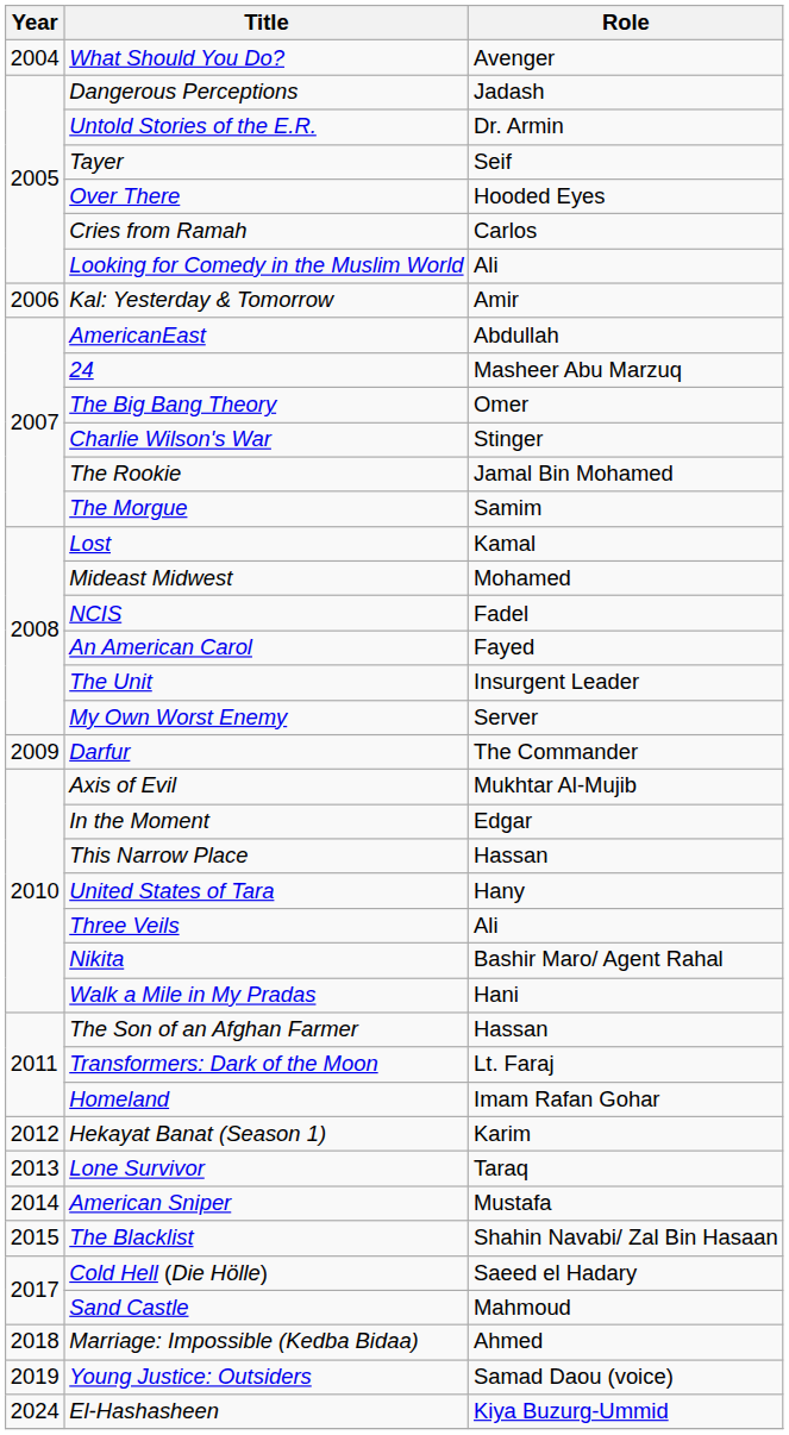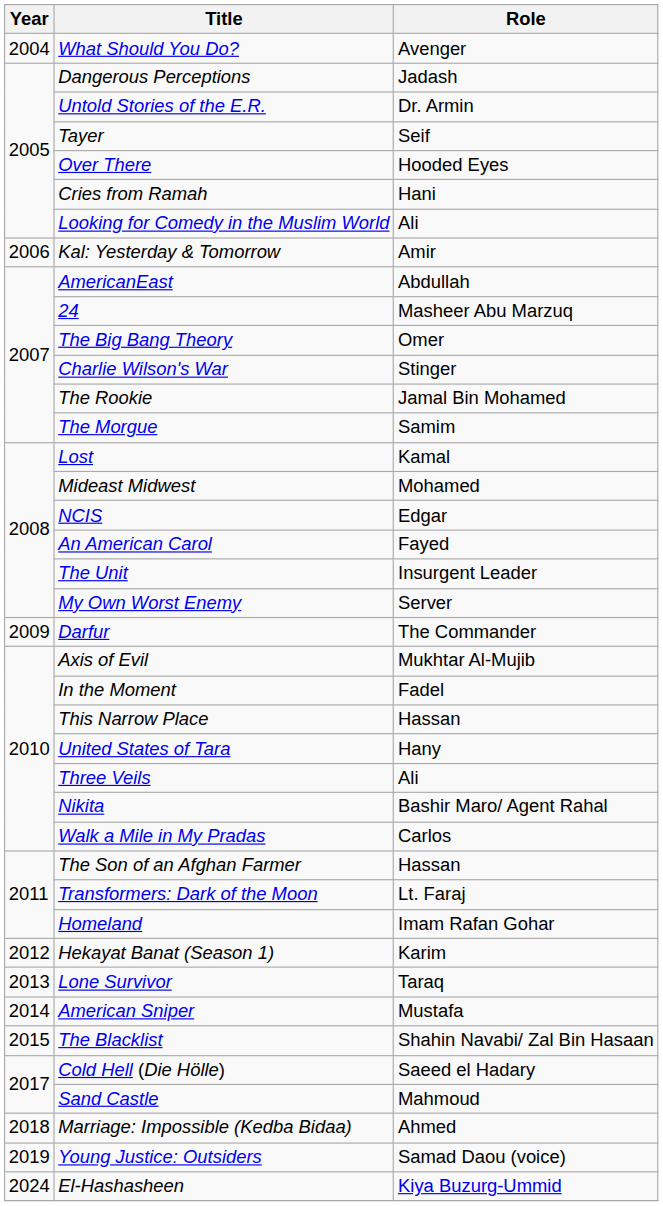 <table class="wikitable sortable">
 <tr>
 <th>Year</th>
 <th>Title</th>
 <th>Role</th>
 </tr>
 <tr>
 <td>2004</td>
 <td><em><a href='#'>What Should You Do?</a></em></td>
 <td>Avenger</td>
 </tr>
 <tr>
 <td rowspan="6">2005</td>
 <td><em>Dangerous Perceptions</em></td>
 <td>Jadash</td>
 </tr>
 <tr>
 <td><em><a href='#'>Untold Stories of the E.R.</a></em></td>
 <td>Dr. Armin</td>
 </tr>
 <tr>
 <td><em>Tayer</em></td>
 <td>Seif</td>
 </tr>
 <tr>
 <td><em><a href='#'>Over There</a></em></td>
 <td>Hooded Eyes</td>
 </tr>
 <tr>
 <td><em>Cries from Ramah</em></td>
-<td>Carlos</td>
+<td>Hani</td>
 </tr>
 <tr>
 <td><em><a href='#'>Looking for Comedy in the Muslim World</a></em></td>
 <td>Ali</td>
 </tr>
 <tr>
 <td>2006</td>
 <td><em>Kal: Yesterday & Tomorrow</em></td>
 <td>Amir</td>
 </tr>
 <tr>
 <td rowspan="6">2007</td>
 <td><em><a href='#'>AmericanEast</a></em></td>
 <td>Abdullah</td>
 </tr>
 <tr>
 <td><em><a href='#'>24</a></em></td>
 <td>Masheer Abu Marzuq</td>
 </tr>
 <tr>
 <td><em><a href='#'>The Big Bang Theory</a></em></td>
 <td>Omer</td>
 </tr>
 <tr>
 <td><em><a href='#'>Charlie Wilson's War</a></em></td>
 <td>Stinger</td>
 </tr>
 <tr>
 <td><em>The Rookie</em></td>
 <td>Jamal Bin Mohamed</td>
 </tr>
 <tr>
 <td><em><a href='#'>The Morgue</a></em></td>
 <td>Samim</td>
 </tr>
 <tr>
 <td rowspan="6">2008</td>
 <td><em><a href='#'>Lost</a></em></td>
 <td>Kamal</td>
 </tr>
 <tr>
 <td><em>Mideast Midwest</em></td>
 <td>Mohamed</td>
 </tr>
 <tr>
 <td><em><a href='#'>NCIS</a></em></td>
-<td>Fadel</td>
+<td>Edgar</td>
 </tr>
 <tr>
 <td><em><a href='#'>An American Carol</a></em></td>
 <td>Fayed</td>
 </tr>
 <tr>
 <td><em><a href='#'>The Unit</a></em></td>
 <td>Insurgent Leader</td>
 </tr>
 <tr>
 <td><em><a href='#'>My Own Worst Enemy</a></em></td>
 <td>Server</td>
 </tr>
 <tr>
 <td>2009</td>
 <td><em><a href='#'>Darfur</a></em></td>
 <td>The Commander</td>
 </tr>
 <tr>
 <td rowspan="7">2010</td>
 <td><em>Axis of Evil</em></td>
 <td>Mukhtar Al-Mujib</td>
 </tr>
 <tr>
 <td><em>In the Moment</em></td>
-<td>Edgar</td>
+<td>Fadel</td>
 </tr>
 <tr>
 <td><em>This Narrow Place</em></td>
 <td>Hassan</td>
 </tr>
 <tr>
 <td><em><a href='#'>United States of Tara</a></em></td>
 <td>Hany</td>
 </tr>
 <tr>
 <td><em><a href='#'>Three Veils</a></em></td>
 <td>Ali</td>
 </tr>
 <tr>
 <td><em><a href='#'>Nikita</a></em></td>
 <td>Bashir Maro/ Agent Rahal</td>
 </tr>
 <tr>
 <td><em><a href='#'>Walk a Mile in My Pradas</a></em></td>
-<td>Hani</td>
+<td>Carlos</td>
 </tr>
 <tr>
 <td rowspan="3">2011</td>
 <td><em>The Son of an Afghan Farmer</em></td>
 <td>Hassan</td>
 </tr>
 <tr>
 <td><em><a href='#'>Transformers: Dark of the Moon</a></em></td>
 <td>Lt. Faraj</td>
 </tr>
 <tr>
 <td><em><a href='#'>Homeland</a></em></td>
 <td>Imam Rafan Gohar</td>
 </tr>
 <tr>
 <td>2012</td>
 <td><em>Hekayat Banat (Season 1)</em></td>
 <td>Karim</td>
 </tr>
 <tr>
 <td>2013</td>
 <td><em><a href='#'>Lone Survivor</a></em></td>
 <td>Taraq</td>
 </tr>
 <tr>
 <td>2014</td>
 <td><em><a href='#'>American Sniper</a></em></td>
 <td>Mustafa</td>
 </tr>
 <tr>
 <td>2015</td>
 <td><em><a href='#'>The Blacklist</a></em></td>
 <td>Shahin Navabi/ Zal Bin Hasaan</td>
 </tr>
 <tr>
 <td rowspan="2">2017</td>
 <td><em><a href='#'>Cold Hell</a></em> (<em>Die Hölle</em>)</td>
 <td>Saeed el Hadary</td>
 </tr>
 <tr>
 <td><em><a href='#'>Sand Castle</a></em></td>
 <td>Mahmoud</td>
 </tr>
 <tr>
 <td>2018</td>
 <td><em>Marriage: Impossible (Kedba Bidaa)</em></td>
 <td>Ahmed</td>
 </tr>
 <tr>
 <td>2019</td>
 <td><em><a href='#'>Young Justice: Outsiders</a></em></td>
 <td>Samad Daou (voice)</td>
 </tr>
 <tr>
 <td>2024</td>
 <td><em>El-Hashasheen</em></td>
 <td><a href='#'>Kiya Buzurg-Ummid</a></td>
 </tr>
 <tr>
 </tr>
 </table>
